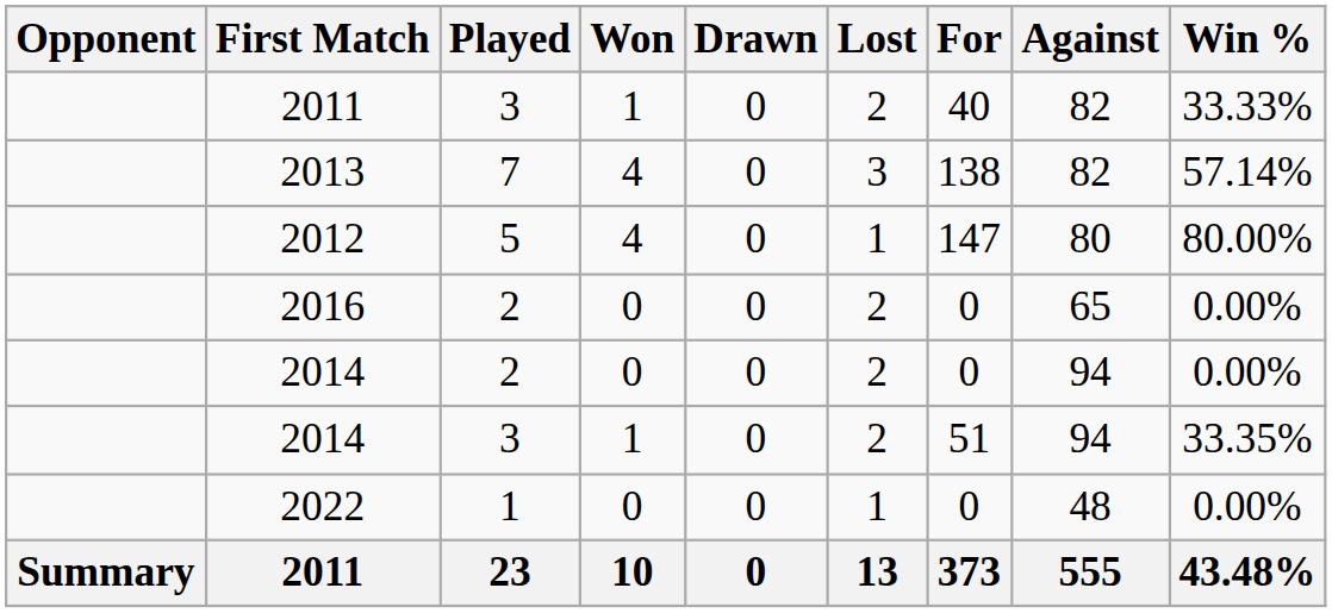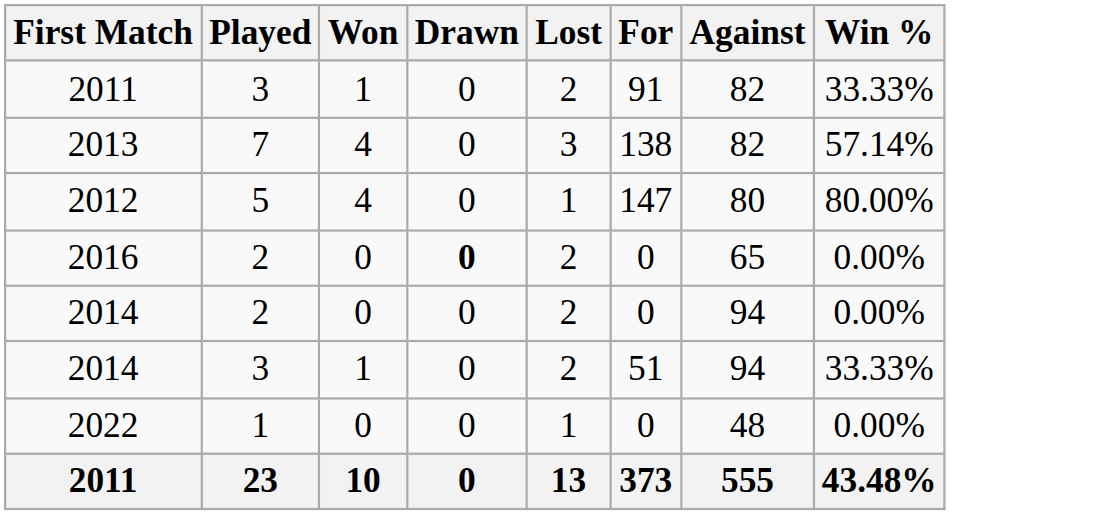 <table class="wikitable sortable" style="text-align:center;">
 <tr>
-<th>Opponent</th>
 <th>First Match</th>
 <th>Played</th>
 <th>Won</th>
 <th>Drawn</th>
 <th>Lost</th>
 <th>For</th>
 <th>Against</th>
 <th>Win %</th>
 </tr>
 <tr>
-<td style="text-align: left;"></td>
 <td>2011</td>
 <td>3</td>
 <td>1</td>
 <td>0</td>
 <td>2</td>
-<td>40</td>
+<td>91</td>
 <td>82</td>
 <td>33.33%</td>
 </tr>
 <tr>
-<td style="text-align: left;"></td>
 <td>2013</td>
 <td>7</td>
 <td>4</td>
 <td>0</td>
 <td>3</td>
 <td>138</td>
 <td>82</td>
 <td>57.14%</td>
 </tr>
 <tr>
-<td style="text-align: left;"></td>
 <td>2012</td>
 <td>5</td>
 <td>4</td>
 <td>0</td>
 <td>1</td>
 <td>147</td>
 <td>80</td>
 <td>80.00%</td>
 </tr>
 <tr>
-<td style="text-align: left;"></td>
 <td>2016</td>
 <td>2</td>
 <td>0</td>
-<td>0</td>
+<td><strong>0</strong></td>
 <td>2</td>
 <td>0</td>
 <td>65</td>
 <td>0.00%</td>
 </tr>
 <tr>
-<td style="text-align: left;"></td>
 <td>2014</td>
 <td>2</td>
 <td>0</td>
 <td>0</td>
 <td>2</td>
 <td>0</td>
 <td>94</td>
 <td>0.00%</td>
 </tr>
 <tr>
-<td style="text-align: left;"></td>
 <td>2014</td>
 <td>3</td>
 <td>1</td>
 <td>0</td>
 <td>2</td>
 <td>51</td>
 <td>94</td>
-<td>33.35%</td>
+<td>33.33%</td>
 </tr>
 <tr>
-<td style="text-align: left;"></td>
 <td>2022</td>
 <td>1</td>
 <td>0</td>
 <td>0</td>
 <td>1</td>
 <td>0</td>
 <td>48</td>
 <td>0.00%</td>
 </tr>
 <tr>
-<th>Summary</th>
 <th>2011</th>
 <th>23</th>
 <th>10</th>
 <th>0</th>
 <th>13</th>
 <th>373</th>
 <th>555</th>
 <th>43.48%</th>
 </tr>
 </table>
